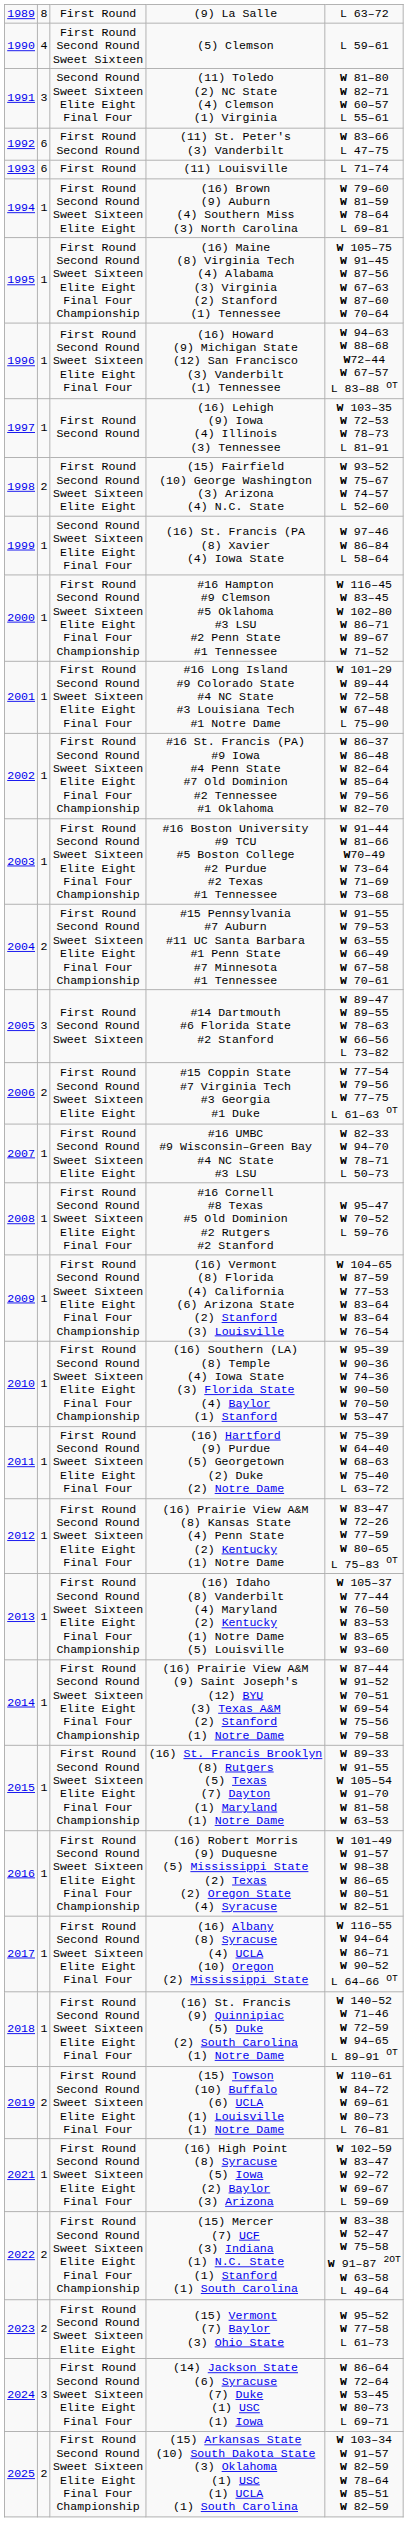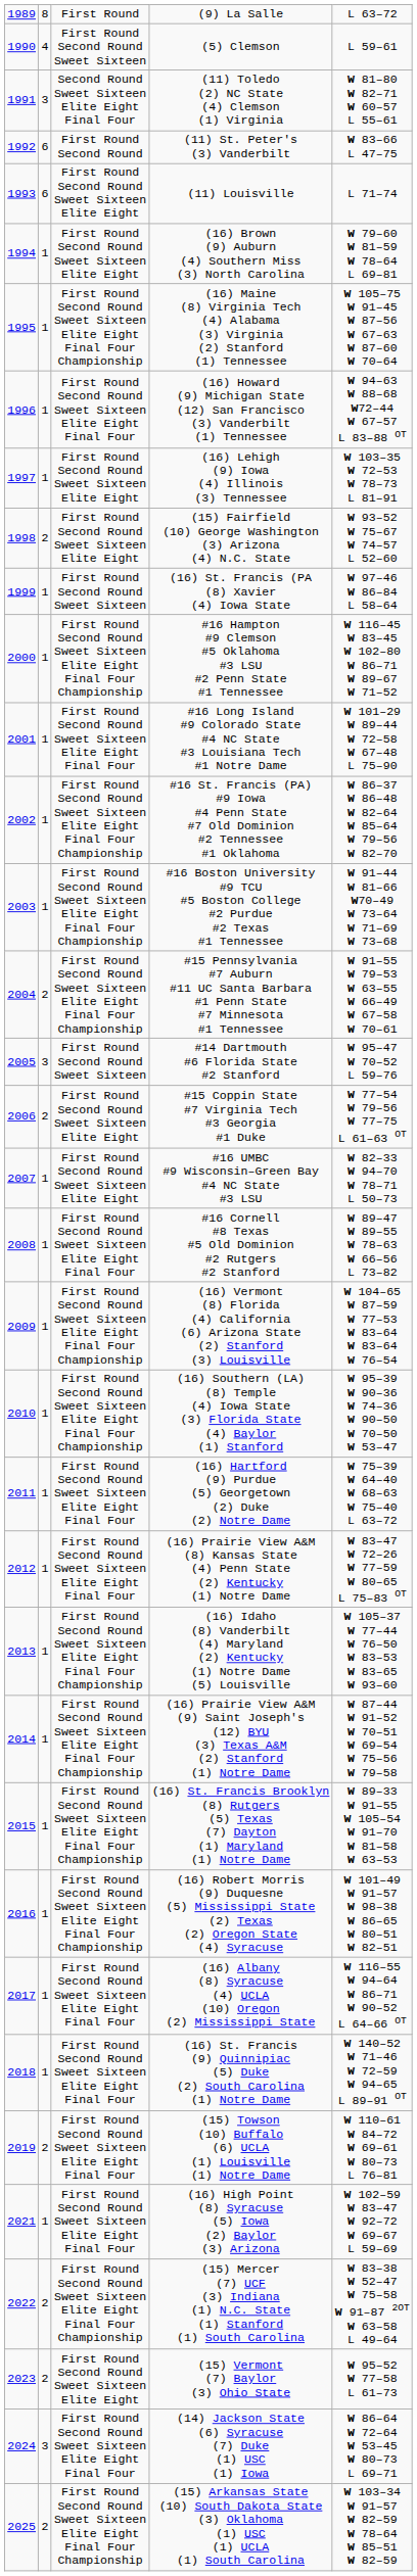 <table class=wikitable style="text-align:center">
 <tr>
 <td><a href='#'>1989</a></td>
 <td>8</td>
 <td>First Round</td>
 <td>(9) La Salle</td>
 <td>L 63–72</td>
 </tr>
 <tr>
 <td><a href='#'>1990</a></td>
 <td>4</td>
 <td>First Round<br>Second Round<br>Sweet Sixteen</td>
 <td>(5) Clemson</td>
 <td>L 59–61</td>
 </tr>
 <tr>
 <td><a href='#'>1991</a></td>
 <td>3</td>
 <td>Second Round<br>Sweet Sixteen<br>Elite Eight<br>Final Four</td>
 <td>(11) Toledo<br>(2) NC State<br>(4) Clemson<br>(1) Virginia</td>
 <td><strong>W</strong> 81–80<br><strong>W</strong> 82–71<br><strong>W</strong> 60–57<br> L 55–61</td>
 </tr>
 <tr>
 <td><a href='#'>1992</a></td>
 <td>6</td>
 <td>First Round<br>Second Round</td>
 <td>(11) St. Peter's<br>(3) Vanderbilt</td>
 <td><strong>W</strong> 83–66<br> L 47–75</td>
 </tr>
 <tr>
 <td><a href='#'>1993</a></td>
 <td>6</td>
-<td>First Round</td>
+<td>First Round<br>Second Round<br>Sweet Sixteen<br>Elite Eight</td>
 <td>(11) Louisville</td>
 <td>L 71–74</td>
 </tr>
 <tr>
 <td><a href='#'>1994</a></td>
 <td>1</td>
 <td>First Round<br>Second Round<br>Sweet Sixteen<br>Elite Eight</td>
 <td>(16) Brown<br>(9) Auburn<br>(4) Southern Miss<br>(3) North Carolina</td>
 <td><strong>W</strong> 79–60<br><strong>W</strong> 81–59<br><strong>W</strong> 78–64<br> L 69–81</td>
 </tr>
 <tr>
 <td><a href='#'>1995</a></td>
 <td>1</td>
 <td>First Round<br>Second Round<br>Sweet Sixteen<br>Elite Eight<br>Final Four<br>Championship</td>
 <td>(16) Maine <br>(8) Virginia Tech <br>(4) Alabama <br>(3) Virginia<br>(2) Stanford <br>(1) Tennessee</td>
 <td><strong>W</strong> 105–75<br><strong>W</strong> 91–45<br><strong>W</strong> 87–56<br><strong>W</strong> 67–63<br><strong>W</strong> 87–60<br><strong>W</strong> 70–64</td>
 </tr>
 <tr>
 <td><a href='#'>1996</a></td>
 <td>1</td>
 <td>First Round<br>Second Round<br>Sweet Sixteen<br>Elite Eight<br>Final Four</td>
 <td>(16) Howard <br>(9) Michigan State <br>(12) San Francisco <br>(3) Vanderbilt <br> (1) Tennessee</td>
 <td><strong>W</strong> 94–63<br><strong>W</strong> 88–68<br><strong>W</strong>72–44<br><strong>W</strong> 67–57<br>L 83–88 <sup>OT</sup></td>
 </tr>
 <tr>
 <td><a href='#'>1997</a></td>
 <td>1</td>
-<td>First Round<br>Second Round</td>
+<td>First Round<br>Second Round<br>Sweet Sixteen<br>Elite Eight</td>
 <td>(16) Lehigh <br>(9) Iowa <br>(4) Illinois <br>(3) Tennessee</td>
 <td><strong>W</strong> 103–35<br><strong>W</strong> 72–53<br><strong>W</strong> 78–73<br>L 81–91</td>
 </tr>
 <tr>
 <td><a href='#'>1998</a></td>
 <td>2</td>
 <td>First Round<br>Second Round<br>Sweet Sixteen<br>Elite Eight</td>
 <td>(15) Fairfield<br>(10) George Washington<br>(3) Arizona <br>(4) N.C. State</td>
 <td><strong>W</strong> 93–52<br><strong>W</strong> 75–67<br><strong>W</strong> 74–57<br>L 52–60</td>
 </tr>
 <tr>
 <td><a href='#'>1999</a></td>
 <td>1</td>
-<td>Second Round<br>Sweet Sixteen<br>Elite Eight<br>Final Four</td>
+<td>First Round<br>Second Round<br>Sweet Sixteen</td>
 <td>(16) St. Francis (PA <br>(8) Xavier<br>(4) Iowa State</td>
 <td><strong>W</strong> 97–46 <br><strong>W</strong> 86–84<br>L 58–64</td>
 </tr>
 <tr>
 <td><a href='#'>2000</a></td>
 <td>1</td>
 <td>First Round<br>Second Round<br>Sweet Sixteen<br>Elite Eight<br>Final Four<br> Championship</td>
 <td>#16 Hampton <br>#9 Clemson <br>#5 Oklahoma <br> #3 LSU <br> #2 Penn State <br>#1 Tennessee</td>
 <td><strong>W</strong> 116–45<br><strong>W</strong> 83–45<br><strong>W</strong> 102–80<br><strong>W</strong> 86–71<br><strong>W</strong> 89–67<br><strong>W</strong> 71–52</td>
 </tr>
 <tr>
 <td><a href='#'>2001</a></td>
 <td>1</td>
 <td>First Round<br>Second Round<br>Sweet Sixteen<br>Elite Eight<br>Final Four</td>
 <td>#16 Long Island <br>#9 Colorado State <br> #4 NC State <br> #3 Louisiana Tech <br>#1 Notre Dame</td>
 <td><strong>W</strong> 101–29<br><strong>W</strong> 89–44<br><strong>W</strong> 72–58<br><strong>W</strong> 67–48<br>L 75–90</td>
 </tr>
 <tr>
 <td><a href='#'>2002</a></td>
 <td>1</td>
 <td>First Round<br>Second Round<br>Sweet Sixteen<br>Elite Eight<br>Final Four<br> Championship</td>
 <td>#16 St. Francis (PA) <br>#9 Iowa <br> #4 Penn State <br> #7 Old Dominion <br>#2 Tennessee <br>#1 Oklahoma</td>
 <td><strong>W</strong> 86–37<br><strong>W</strong> 86–48<br><strong>W</strong> 82–64<br><strong>W</strong> 85–64<br><strong>W</strong> 79–56<br><strong>W</strong> 82–70</td>
 </tr>
 <tr>
 <td><a href='#'>2003</a></td>
 <td>1</td>
 <td>First Round<br>Second Round<br>Sweet Sixteen<br>Elite Eight<br>Final Four<br> Championship</td>
 <td>#16 Boston University <br>#9 TCU <br> #5 Boston College <br> #2 Purdue <br> #2 Texas <br>#1 Tennessee</td>
 <td><strong>W</strong> 91–44<br><strong>W</strong> 81–66<br><strong>W</strong>70–49<br><strong>W</strong> 73–64<br><strong>W</strong> 71–69<br><strong>W</strong> 73–68</td>
 </tr>
 <tr>
 <td><a href='#'>2004</a></td>
 <td>2</td>
 <td>First Round<br>Second Round<br>Sweet Sixteen<br>Elite Eight<br>Final Four<br> Championship</td>
 <td>#15 Pennsylvania <br> #7 Auburn <br> #11 UC Santa Barbara <br>#1 Penn State <br>#7 Minnesota <br> #1 Tennessee</td>
 <td><strong>W</strong> 91–55<br><strong>W</strong> 79–53<br><strong>W</strong> 63–55<br><strong>W</strong> 66–49<br><strong>W</strong> 67–58<br><strong>W</strong> 70–61</td>
 </tr>
 <tr>
 <td><a href='#'>2005</a></td>
 <td>3</td>
 <td>First Round<br>Second Round<br>Sweet Sixteen</td>
 <td>#14 Dartmouth <br>#6 Florida State <br>#2 Stanford</td>
-<td><strong>W</strong> 89–47<br><strong>W</strong> 89–55<br><strong>W</strong> 78–63<br><strong>W</strong> 66–56<br>L 73–82</td>
+<td><strong>W</strong> 95–47<br><strong>W</strong> 70–52<br>L 59–76</td>
 </tr>
 <tr>
 <td><a href='#'>2006</a></td>
 <td>2</td>
 <td>First Round<br>Second Round<br>Sweet Sixteen<br>Elite Eight</td>
 <td>#15 Coppin State <br>#7 Virginia Tech <br>#3 Georgia <br>#1 Duke</td>
 <td><strong>W</strong> 77–54<br><strong>W</strong> 79–56<br><strong>W</strong> 77–75<br>L 61–63 <sup>OT</sup></td>
 </tr>
 <tr>
 <td><a href='#'>2007</a></td>
 <td>1</td>
 <td>First Round<br>Second Round<br>Sweet Sixteen<br>Elite Eight</td>
 <td>#16 UMBC <br>#9 Wisconsin–Green Bay <br>#4 NC State <br> #3 LSU</td>
 <td><strong>W</strong> 82–33<br><strong>W</strong> 94–70<br><strong>W</strong> 78–71<br>L 50–73</td>
 </tr>
 <tr>
 <td><a href='#'>2008</a></td>
 <td>1</td>
 <td>First Round<br>Second Round<br>Sweet Sixteen<br>Elite Eight<br>Final Four</td>
 <td>#16 Cornell <br>#8 Texas <br>#5 Old Dominion <br>#2 Rutgers <br> #2 Stanford</td>
-<td><strong>W</strong> 95–47<br><strong>W</strong> 70–52<br>L 59–76</td>
+<td><strong>W</strong> 89–47<br><strong>W</strong> 89–55<br><strong>W</strong> 78–63<br><strong>W</strong> 66–56<br>L 73–82</td>
 </tr>
 <tr>
 <td><a href='#'>2009</a></td>
 <td>1</td>
 <td>First Round<br>Second Round<br>Sweet Sixteen<br>Elite Eight<br>Final Four<br> Championship</td>
 <td>(16) Vermont <br>(8) Florida <br>(4) California <br> (6) Arizona State <br>(2) <a href='#'>Stanford</a> <br>(3) <a href='#'>Louisville</a></td>
 <td><strong>W</strong> 104–65 <br><strong>W</strong> 87–59<br> <strong>W</strong> 77–53<br><strong>W</strong> 83–64<br><strong>W</strong> 83–64<br><strong>W</strong> 76–54</td>
 </tr>
 <tr>
 <td><a href='#'>2010</a></td>
 <td>1</td>
 <td>First Round<br>Second Round<br>Sweet Sixteen<br>Elite Eight<br>Final Four<br> Championship</td>
 <td>(16) Southern (LA) <br>(8) Temple <br>(4) Iowa State <br>(3) <a href='#'>Florida State</a> <br>(4) <a href='#'>Baylor</a> <br>(1) <a href='#'>Stanford</a></td>
 <td><strong>W</strong> 95–39 <br> <strong>W</strong> 90–36<br><strong>W</strong> 74–36<br> <strong>W</strong> 90–50<br><strong>W</strong> 70–50<br> <strong>W</strong> 53–47</td>
 </tr>
 <tr>
 <td><a href='#'>2011</a></td>
 <td>1</td>
 <td>First Round<br>Second Round<br>Sweet Sixteen<br>Elite Eight<br>Final Four</td>
 <td>(16) <a href='#'>Hartford</a><br> (9) Purdue <br>(5) Georgetown <br>(2) Duke <br>(2) <a href='#'>Notre Dame</a></td>
 <td><strong>W</strong> 75–39<br><strong>W</strong> 64–40<br><strong>W</strong> 68–63<br><strong>W</strong> 75–40 <br>L 63–72</td>
 </tr>
 <tr>
 <td><a href='#'>2012</a></td>
 <td>1</td>
 <td>First Round<br>Second Round<br>Sweet Sixteen<br>Elite Eight<br>Final Four</td>
 <td>(16) Prairie View A&M <br>(8) Kansas State <br>(4) Penn State <br>(2) <a href='#'>Kentucky</a><br>(1) Notre Dame</td>
 <td><strong>W</strong> 83–47<br><strong>W</strong> 72–26<br><strong>W</strong> 77–59<br><strong>W</strong> 80–65<br>L 75–83 <sup>OT</sup></td>
 </tr>
 <tr>
 <td><a href='#'>2013</a></td>
 <td>1</td>
 <td>First Round<br>Second Round<br>Sweet Sixteen<br>Elite Eight<br>Final Four<br> Championship</td>
 <td>(16) Idaho <br>(8) Vanderbilt <br>(4) Maryland <br>(2) <a href='#'>Kentucky</a><br>(1) Notre Dame <br>(5) Louisville</td>
 <td><strong>W</strong> 105–37 <br><strong>W</strong> 77–44<br><strong>W</strong> 76–50<br><strong>W</strong> 83–53<br><strong>W</strong> 83–65<br><strong>W</strong> 93–60</td>
 </tr>
 <tr>
 <td><a href='#'>2014</a></td>
 <td>1</td>
 <td>First Round<br>Second Round<br>Sweet Sixteen<br>Elite Eight<br>Final Four<br> Championship</td>
 <td>(16) Prairie View A&M <br> (9) Saint Joseph's <br>(12) <a href='#'>BYU</a><br>(3) <a href='#'>Texas A&M</a><br>(2) <a href='#'>Stanford</a><br>(1) <a href='#'>Notre Dame</a></td>
 <td><strong>W</strong> 87–44<br><strong>W</strong> 91–52<br><strong>W</strong> 70–51<br><strong>W</strong> 69–54<br><strong>W</strong> 75–56<br><strong>W</strong> 79–58</td>
 </tr>
 <tr>
 <td><a href='#'>2015</a></td>
 <td>1</td>
 <td>First Round<br>Second Round<br>Sweet Sixteen<br>Elite Eight<br>Final Four<br> Championship</td>
 <td>(16) <a href='#'>St. Francis Brooklyn</a> <br>(8) <a href='#'>Rutgers</a><br>(5) <a href='#'>Texas</a><br>(7) <a href='#'>Dayton</a><br>(1) <a href='#'>Maryland</a><br>(1) <a href='#'>Notre Dame</a></td>
 <td><strong>W</strong> 89–33<br><strong>W</strong> 91–55<br><strong>W</strong> 105–54<br><strong>W</strong> 91–70<br><strong>W</strong> 81–58<br><strong>W</strong> 63–53</td>
 </tr>
 <tr>
 <td><a href='#'>2016</a></td>
 <td>1</td>
 <td>First Round<br>Second Round<br>Sweet Sixteen<br>Elite Eight<br>Final Four<br> Championship</td>
 <td>(16) Robert Morris <br>(9) Duquesne <br>(5) <a href='#'>Mississippi State</a><br>(2) <a href='#'>Texas</a><br>(2) <a href='#'>Oregon State</a><br>(4) <a href='#'>Syracuse</a></td>
 <td><strong>W</strong> 101–49<br><strong>W</strong> 91–57<br><strong>W</strong> 98–38<br><strong>W</strong> 86–65<br><strong>W</strong> 80–51<br><strong>W</strong> 82–51</td>
 </tr>
 <tr>
 <td><a href='#'>2017</a></td>
 <td>1</td>
 <td>First Round<br>Second Round<br>Sweet Sixteen<br>Elite Eight<br>Final Four</td>
 <td>(16) <a href='#'>Albany</a><br>(8) <a href='#'>Syracuse</a><br>(4) <a href='#'>UCLA</a><br>(10) <a href='#'>Oregon</a><br>(2) <a href='#'>Mississippi State</a></td>
 <td><strong>W</strong> 116–55<br><strong>W</strong> 94–64<br><strong>W</strong> 86–71<br><strong>W</strong> 90–52<br>L 64–66 <sup>OT</sup></td>
 </tr>
 <tr>
 <td><a href='#'>2018</a></td>
 <td>1</td>
 <td>First Round<br>Second Round<br>Sweet Sixteen<br>Elite Eight<br>Final Four</td>
 <td>(16) St. Francis <br>(9) <a href='#'>Quinnipiac</a><br>(5) <a href='#'>Duke</a><br>(2) <a href='#'>South Carolina</a><br>(1) <a href='#'>Notre Dame</a></td>
 <td><strong>W</strong> 140–52<br><strong>W</strong> 71–46<br><strong>W</strong> 72–59<br><strong>W</strong> 94–65<br>L 89–91 <sup>OT</sup></td>
 </tr>
 <tr>
 <td><a href='#'>2019</a></td>
 <td>2</td>
 <td>First Round<br>Second Round<br>Sweet Sixteen<br>Elite Eight<br>Final Four</td>
 <td>(15) <a href='#'>Towson</a><br>(10) <a href='#'>Buffalo</a><br>(6) <a href='#'>UCLA</a><br>(1) <a href='#'>Louisville</a><br>(1) <a href='#'>Notre Dame</a></td>
 <td><strong>W</strong> 110–61<br><strong>W</strong> 84–72<br><strong>W</strong> 69–61<br><strong>W</strong> 80–73<br>L 76–81</td>
 </tr>
 <tr>
 <td><a href='#'>2021</a></td>
 <td>1</td>
 <td>First Round<br>Second Round<br>Sweet Sixteen<br>Elite Eight<br>Final Four</td>
 <td>(16) High Point <br>(8) <a href='#'>Syracuse</a><br>(5) <a href='#'>Iowa</a> <br>(2) <a href='#'>Baylor</a><br>(3) <a href='#'>Arizona</a><br></td>
 <td><strong>W</strong> 102–59<br> <strong>W</strong> 83–47<br><strong>W</strong> 92–72<br><strong>W</strong> 69–67<br>L 59–69</td>
 </tr>
 <tr>
 <td><a href='#'>2022</a></td>
 <td>2</td>
 <td>First Round<br>Second Round<br>Sweet Sixteen<br>Elite Eight<br>Final Four<br>Championship</td>
 <td>(15) Mercer<br>(7) <a href='#'>UCF</a><br>(3) <a href='#'>Indiana</a><br>(1) <a href='#'>N.C. State</a><br>(1) <a href='#'>Stanford</a><br>(1) <a href='#'>South Carolina</a></td>
 <td><strong>W</strong> 83–38<br> <strong>W</strong> 52–47<br><strong>W</strong> 75–58<br><strong>W</strong> 91–87 <sup>2OT</sup><br><strong>W</strong> 63–58<br>L 49–64</td>
 </tr>
 <tr>
 <td><a href='#'>2023</a></td>
 <td>2</td>
 <td>First Round<br>Second Round<br>Sweet Sixteen<br>Elite Eight</td>
 <td>(15) <a href='#'>Vermont</a><br>(7) <a href='#'>Baylor</a><br>(3) <a href='#'>Ohio State</a></td>
 <td><strong>W</strong> 95–52<br> <strong>W</strong> 77–58<br>L 61–73</td>
 </tr>
 <tr>
 <td><a href='#'>2024</a></td>
 <td>3</td>
 <td>First Round<br>Second Round<br>Sweet Sixteen<br>Elite Eight<br>Final Four</td>
 <td>(14) <a href='#'>Jackson State</a><br>(6) <a href='#'>Syracuse</a><br>(7) <a href='#'>Duke</a><br>(1) <a href='#'>USC</a><br>(1) <a href='#'>Iowa</a></td>
 <td><strong>W</strong> 86–64<br> <strong>W</strong> 72–64<br><strong>W</strong> 53–45<br><strong>W</strong> 80–73<br>L 69–71</td>
 </tr>
 <tr>
 <td><a href='#'>2025</a></td>
 <td>2</td>
 <td>First Round<br>Second Round<br>Sweet Sixteen<br>Elite Eight<br>Final Four<br>Championship</td>
 <td>(15) <a href='#'>Arkansas State</a><br>(10) <a href='#'>South Dakota State</a><br>(3) <a href='#'>Oklahoma</a><br>(1) <a href='#'>USC</a><br>(1) <a href='#'>UCLA</a><br>(1) <a href='#'>South Carolina</a></td>
 <td><strong>W</strong> 103–34<br><strong>W</strong> 91–57<br><strong>W</strong> 82–59<br><strong>W</strong> 78–64<br><strong>W</strong> 85–51<br><strong>W</strong> 82–59</td>
 </tr>
 </table>
